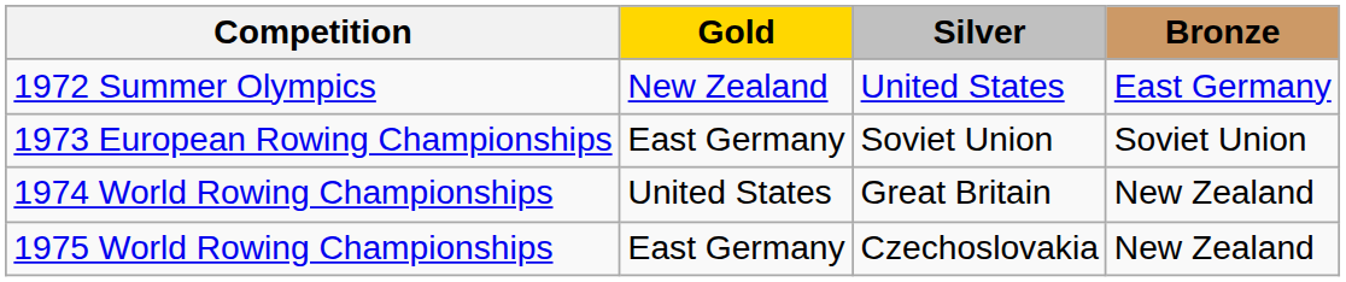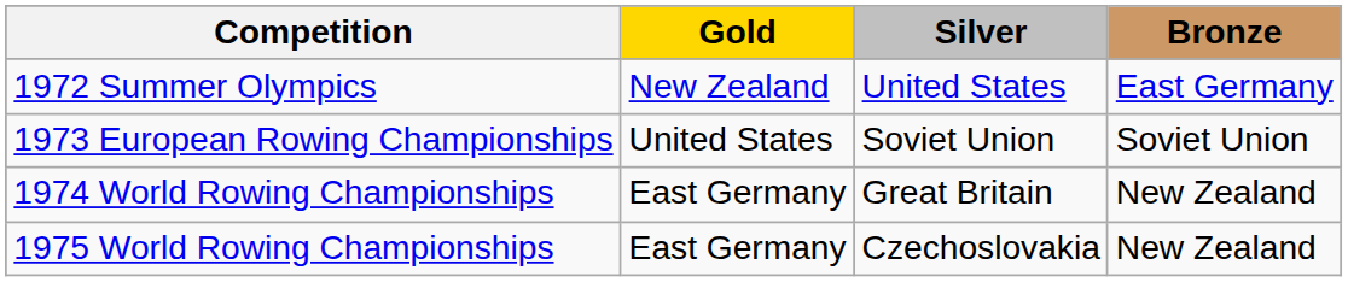 <table class="wikitable">
 <tr>
 <th>Competition</th>
 <th style="background-color:gold">Gold</th>
 <th style="background-color:silver">Silver</th>
 <th style="background-color:#cc9966">Bronze</th>
 </tr>
 <tr>
 <td><a href='#'>1972 Summer Olympics</a></td>
 <td><a href='#'>New Zealand</a></td>
 <td><a href='#'>United States</a></td>
 <td><a href='#'>East Germany</a></td>
 </tr>
 <tr>
 <td><a href='#'>1973 European Rowing Championships</a></td>
-<td>East Germany</td>
+<td>United States</td>
 <td>Soviet Union</td>
 <td>Soviet Union</td>
 </tr>
 <tr>
 <td><a href='#'>1974 World Rowing Championships</a></td>
-<td>United States</td>
+<td>East Germany</td>
 <td>Great Britain</td>
 <td>New Zealand</td>
 </tr>
 <tr>
 <td><a href='#'>1975 World Rowing Championships</a></td>
 <td>East Germany</td>
 <td>Czechoslovakia</td>
 <td>New Zealand</td>
 </tr>
 </table>
